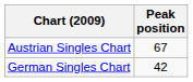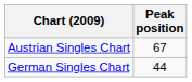 <table class="wikitable sortable">
 <tr>
 <th>Chart (2009)</th>
 <th>Peak<br>position</th>
 </tr>
 <tr>
 <td><a href='#'>Austrian Singles Chart</a></td>
 <td style="text-align:center;">67</td>
 </tr>
 <tr>
 <td><a href='#'>German Singles Chart</a></td>
-<td style="text-align:center;">42</td>
+<td style="text-align:center;">44</td>
 </tr>
 </table>
